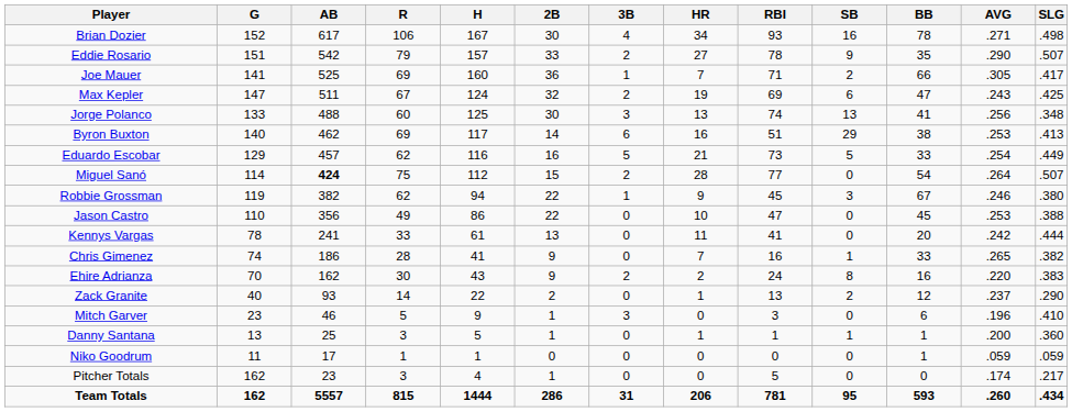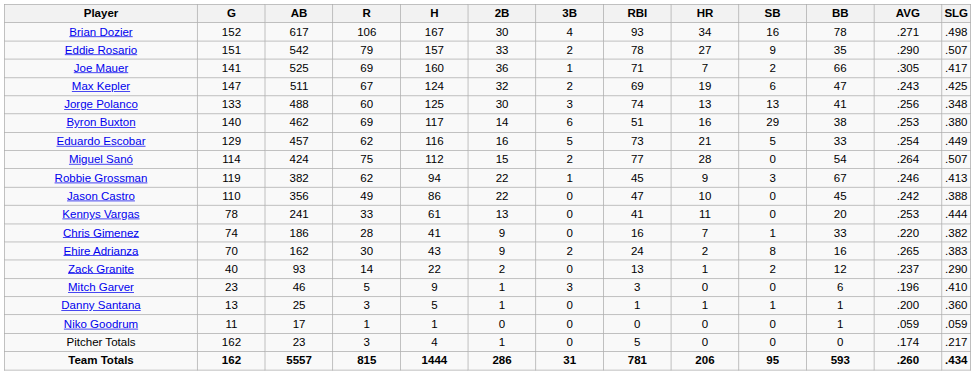 <table class=wikitable style="text-align:center">
 <tr>
 <th bgcolor=#DDDDFF; width="20%">Player</th>
 <th bgcolor=#DDDDFF; width="7%">G</th>
 <th bgcolor=#DDDDFF; width="7%">AB</th>
 <th bgcolor=#DDDDFF; width="7%">R</th>
 <th bgcolor=#DDDDFF; width="7%">H</th>
 <th bgcolor=#DDDDFF; width="7%">2B</th>
 <th bgcolor=#DDDDFF; width="7%">3B</th>
+<th bgcolor=#DDDDFF; width="7%">RBI</th>
 <th bgcolor=#DDDDFF; width="7%">HR</th>
-<th bgcolor=#DDDDFF; width="7%">RBI</th>
 <th bgcolor=#DDDDFF; width="7%">SB</th>
 <th bgcolor=#DDDDFF; width="7%">BB</th>
 <th bgcolor=#DDDDFF; width="7%">AVG</th>
 <th bgcolor=#DDDDFF; width="7%">SLG</th>
 </tr>
 <tr>
 <td><a href='#'>Brian Dozier</a></td>
 <td>152</td>
 <td>617</td>
 <td>106</td>
 <td>167</td>
 <td>30</td>
 <td>4</td>
+<td>93</td>
 <td>34</td>
-<td>93</td>
 <td>16</td>
 <td>78</td>
 <td>.271</td>
 <td>.498</td>
 </tr>
 <tr>
 <td><a href='#'>Eddie Rosario</a></td>
 <td>151</td>
 <td>542</td>
 <td>79</td>
 <td>157</td>
 <td>33</td>
 <td>2</td>
+<td>78</td>
 <td>27</td>
-<td>78</td>
 <td>9</td>
 <td>35</td>
 <td>.290</td>
 <td>.507</td>
 </tr>
 <tr>
 <td><a href='#'>Joe Mauer</a></td>
 <td>141</td>
 <td>525</td>
 <td>69</td>
 <td>160</td>
 <td>36</td>
 <td>1</td>
+<td>71</td>
 <td>7</td>
-<td>71</td>
 <td>2</td>
 <td>66</td>
 <td>.305</td>
 <td>.417</td>
 </tr>
 <tr>
 <td><a href='#'>Max Kepler</a></td>
 <td>147</td>
 <td>511</td>
 <td>67</td>
 <td>124</td>
 <td>32</td>
 <td>2</td>
+<td>69</td>
 <td>19</td>
-<td>69</td>
 <td>6</td>
 <td>47</td>
 <td>.243</td>
 <td>.425</td>
 </tr>
 <tr>
 <td><a href='#'>Jorge Polanco</a></td>
 <td>133</td>
 <td>488</td>
 <td>60</td>
 <td>125</td>
 <td>30</td>
 <td>3</td>
+<td>74</td>
 <td>13</td>
-<td>74</td>
 <td>13</td>
 <td>41</td>
 <td>.256</td>
 <td>.348</td>
 </tr>
 <tr>
 <td><a href='#'>Byron Buxton</a></td>
 <td>140</td>
 <td>462</td>
 <td>69</td>
 <td>117</td>
 <td>14</td>
 <td>6</td>
+<td>51</td>
 <td>16</td>
-<td>51</td>
 <td>29</td>
 <td>38</td>
 <td>.253</td>
-<td>.413</td>
+<td>.380</td>
 </tr>
 <tr>
 <td><a href='#'>Eduardo Escobar</a></td>
 <td>129</td>
 <td>457</td>
 <td>62</td>
 <td>116</td>
 <td>16</td>
 <td>5</td>
+<td>73</td>
 <td>21</td>
-<td>73</td>
 <td>5</td>
 <td>33</td>
 <td>.254</td>
 <td>.449</td>
 </tr>
 <tr>
 <td><a href='#'>Miguel Sanó</a></td>
 <td>114</td>
-<td><strong>424</strong></td>
+<td>424</td>
 <td>75</td>
 <td>112</td>
 <td>15</td>
 <td>2</td>
+<td>77</td>
 <td>28</td>
-<td>77</td>
 <td>0</td>
 <td>54</td>
 <td>.264</td>
 <td>.507</td>
 </tr>
 <tr>
 <td><a href='#'>Robbie Grossman</a></td>
 <td>119</td>
 <td>382</td>
 <td>62</td>
 <td>94</td>
 <td>22</td>
 <td>1</td>
+<td>45</td>
 <td>9</td>
-<td>45</td>
 <td>3</td>
 <td>67</td>
 <td>.246</td>
-<td>.380</td>
+<td>.413</td>
 </tr>
 <tr>
 <td><a href='#'>Jason Castro</a></td>
 <td>110</td>
 <td>356</td>
 <td>49</td>
 <td>86</td>
 <td>22</td>
 <td>0</td>
+<td>47</td>
 <td>10</td>
-<td>47</td>
 <td>0</td>
 <td>45</td>
-<td>.253</td>
+<td>.242</td>
 <td>.388</td>
 </tr>
 <tr>
 <td><a href='#'>Kennys Vargas</a></td>
 <td>78</td>
 <td>241</td>
 <td>33</td>
 <td>61</td>
 <td>13</td>
 <td>0</td>
+<td>41</td>
 <td>11</td>
-<td>41</td>
 <td>0</td>
 <td>20</td>
-<td>.242</td>
+<td>.253</td>
 <td>.444</td>
 </tr>
 <tr>
 <td><a href='#'>Chris Gimenez</a></td>
 <td>74</td>
 <td>186</td>
 <td>28</td>
 <td>41</td>
 <td>9</td>
 <td>0</td>
+<td>16</td>
 <td>7</td>
-<td>16</td>
 <td>1</td>
 <td>33</td>
-<td>.265</td>
+<td>.220</td>
 <td>.382</td>
 </tr>
 <tr>
 <td><a href='#'>Ehire Adrianza</a></td>
 <td>70</td>
 <td>162</td>
 <td>30</td>
 <td>43</td>
 <td>9</td>
 <td>2</td>
+<td>24</td>
 <td>2</td>
-<td>24</td>
 <td>8</td>
 <td>16</td>
-<td>.220</td>
+<td>.265</td>
 <td>.383</td>
 </tr>
 <tr>
 <td><a href='#'>Zack Granite</a></td>
 <td>40</td>
 <td>93</td>
 <td>14</td>
 <td>22</td>
 <td>2</td>
 <td>0</td>
+<td>13</td>
 <td>1</td>
-<td>13</td>
 <td>2</td>
 <td>12</td>
 <td>.237</td>
 <td>.290</td>
 </tr>
 <tr>
 <td><a href='#'>Mitch Garver</a></td>
 <td>23</td>
 <td>46</td>
 <td>5</td>
 <td>9</td>
 <td>1</td>
 <td>3</td>
+<td>3</td>
 <td>0</td>
-<td>3</td>
 <td>0</td>
 <td>6</td>
 <td>.196</td>
 <td>.410</td>
 </tr>
 <tr>
 <td><a href='#'>Danny Santana</a></td>
 <td>13</td>
 <td>25</td>
 <td>3</td>
 <td>5</td>
 <td>1</td>
 <td>0</td>
 <td>1</td>
 <td>1</td>
 <td>1</td>
 <td>1</td>
 <td>.200</td>
 <td>.360</td>
 </tr>
 <tr>
 <td><a href='#'>Niko Goodrum</a></td>
 <td>11</td>
 <td>17</td>
 <td>1</td>
 <td>1</td>
 <td>0</td>
 <td>0</td>
 <td>0</td>
 <td>0</td>
 <td>0</td>
 <td>1</td>
 <td>.059</td>
 <td>.059</td>
 </tr>
 <tr>
 <td>Pitcher Totals</td>
 <td>162</td>
 <td>23</td>
 <td>3</td>
 <td>4</td>
 <td>1</td>
 <td>0</td>
+<td>5</td>
 <td>0</td>
-<td>5</td>
 <td>0</td>
 <td>0</td>
 <td>.174</td>
 <td>.217</td>
 </tr>
 <tr>
 <td><strong>Team Totals</strong></td>
 <td><strong>162</strong></td>
 <td><strong>5557</strong></td>
 <td><strong>815</strong></td>
 <td><strong>1444</strong></td>
 <td><strong>286</strong></td>
 <td><strong>31</strong></td>
+<td><strong>781</strong></td>
 <td><strong>206</strong></td>
-<td><strong>781</strong></td>
 <td><strong>95</strong></td>
 <td><strong>593</strong></td>
 <td><strong>.260</strong></td>
 <td><strong>.434</strong></td>
 </tr>
 </table>
